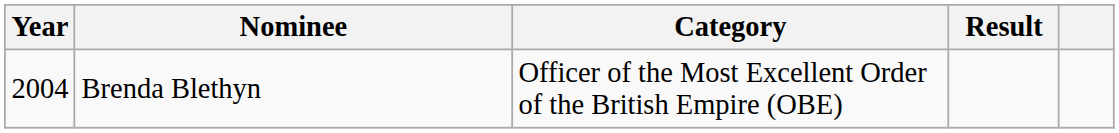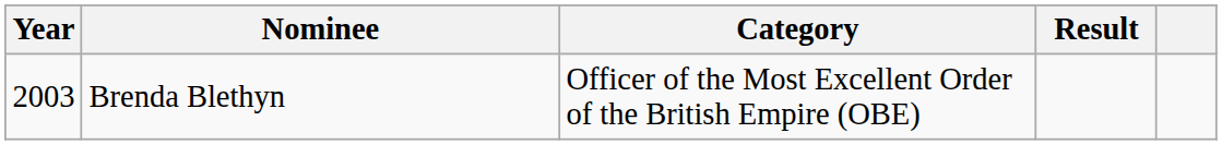 <table class="wikitable" style="width:100%;">
 <tr>
 <th width=5%>Year</th>
 <th style="width:40%;">Nominee</th>
 <th style="width:40%;">Category</th>
 <th style="width:10%;">Result</th>
 <th width=5%></th>
 </tr>
 <tr>
-<td style="text-align:center;">2004</td>
+<td style="text-align:center;">2003</td>
 <td style="text-align:left;">Brenda Blethyn</td>
 <td>Officer of the Most Excellent Order of the British Empire (OBE)</td>
 <td></td>
 <td style="text-align:center;"></td>
 </tr>
 </table>
